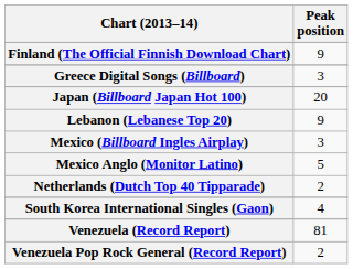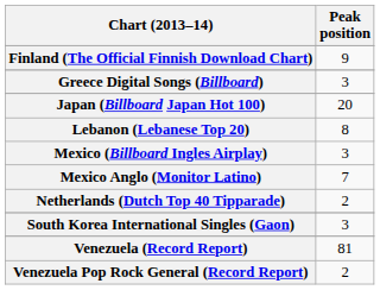 <table class="wikitable sortable plainrowheaders" style="text-align:center">
 <tr>
 <th>Chart (2013–14)</th>
 <th>Peak<br>position</th>
 </tr>
 <tr>
 </tr>
 <tr>
 </tr>
 <tr>
 </tr>
 <tr>
 </tr>
 <tr>
 </tr>
 <tr>
 </tr>
 <tr>
 </tr>
 <tr>
 </tr>
 <tr>
 </tr>
 <tr>
 </tr>
 <tr>
 <th scope="row">Finland (<a href='#'>The Official Finnish Download Chart</a>)</th>
 <td>9</td>
 </tr>
 <tr>
 </tr>
 <tr>
 </tr>
 <tr>
 <th scope="row">Greece Digital Songs (<em><a href='#'>Billboard</a></em>)</th>
 <td>3</td>
 </tr>
 <tr>
 </tr>
 <tr>
 </tr>
 <tr>
 </tr>
 <tr>
 </tr>
 <tr>
 <th scope="row">Japan (<em><a href='#'>Billboard</a></em> <a href='#'>Japan Hot 100</a>)</th>
 <td>20</td>
 </tr>
 <tr>
 <th scope="row">Lebanon (<a href='#'>Lebanese Top 20</a>)</th>
-<td>9</td>
+<td>8</td>
 </tr>
 <tr>
 <th scope="row">Mexico (<a href='#'><em>Billboard</em> Ingles Airplay</a>)</th>
 <td>3</td>
 </tr>
 <tr>
 <th scope="row">Mexico Anglo (<a href='#'>Monitor Latino</a>)</th>
-<td>5</td>
+<td>7</td>
 </tr>
 <tr>
 <th scope="row">Netherlands (<a href='#'>Dutch Top 40 Tipparade</a>)</th>
 <td>2</td>
 </tr>
 <tr>
 </tr>
 <tr>
 </tr>
 <tr>
 </tr>
 <tr>
 </tr>
 <tr>
 </tr>
 <tr>
 </tr>
 <tr>
 <th scope="row">South Korea International Singles (<a href='#'>Gaon</a>)</th>
-<td>4</td>
+<td>3</td>
 </tr>
 <tr>
 </tr>
 <tr>
 </tr>
 <tr>
 </tr>
 <tr>
 </tr>
 <tr>
 </tr>
 <tr>
 </tr>
 <tr>
 </tr>
 <tr>
 </tr>
 <tr>
 </tr>
 <tr>
 </tr>
 <tr>
 </tr>
 <tr>
 <th scope=row>Venezuela (<a href='#'>Record Report</a>)</th>
 <td style="text-align:center;">81</td>
 </tr>
 <tr>
 <th scope="row">Venezuela Pop Rock General (<a href='#'>Record Report</a>)</th>
 <td>2</td>
 </tr>
 </table>
